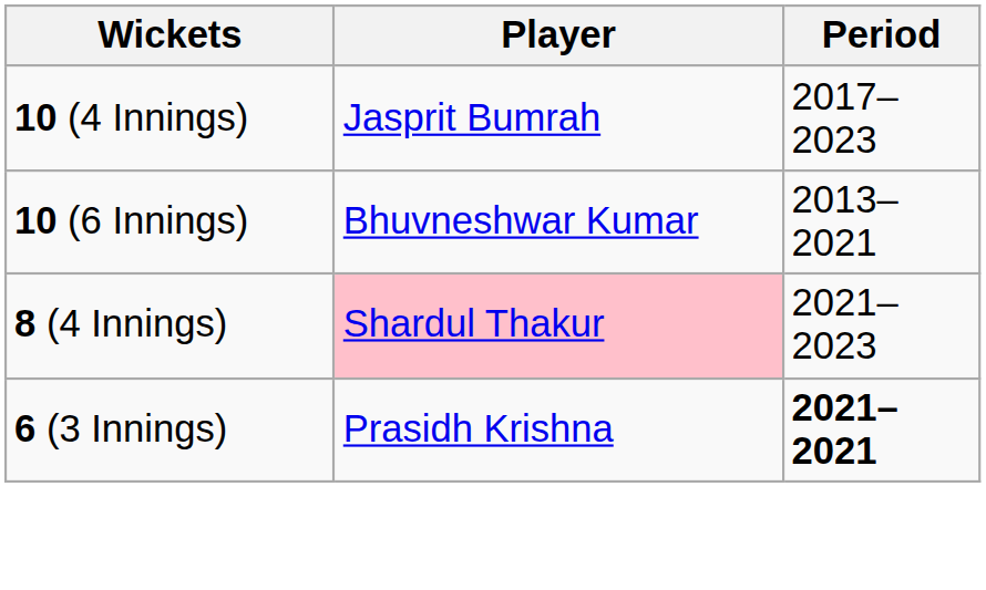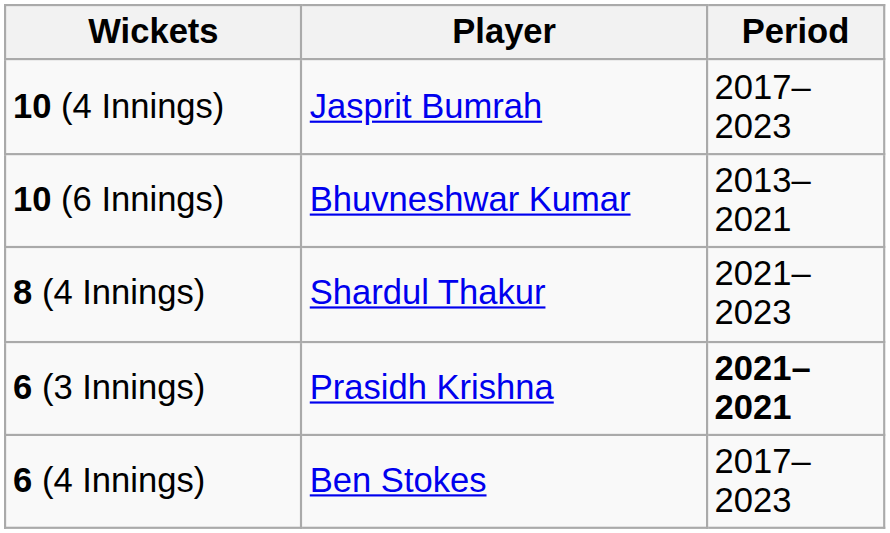 <table class="wikitable">
 <tr>
 <th style="width:130px;">Wickets</th>
 <th style="width:180px;">Player</th>
 <th style="width:75px;">Period</th>
 </tr>
 <tr>
 <td><strong>10</strong> (4 Innings)</td>
 <td> <a href='#'>Jasprit Bumrah</a></td>
 <td>2017–2023</td>
 </tr>
 <tr>
 <td><strong>10</strong> (6 Innings)</td>
 <td> <a href='#'>Bhuvneshwar Kumar</a></td>
 <td class="nowrap">2013–2021</td>
 </tr>
 <tr>
 <td><strong>8</strong> (4 Innings)</td>
-<td style="background: pink;"> <a href='#'>Shardul Thakur</a></td>
+<td> <a href='#'>Shardul Thakur</a></td>
 <td>2021–2023</td>
 </tr>
 <tr>
 <td><strong>6</strong> (3 Innings)</td>
 <td> <a href='#'>Prasidh Krishna</a></td>
 <td><strong>2021–2021</strong></td>
 </tr>
+<tr>
+<td><strong>6</strong> (4 Innings)</td>
+<td> <a href='#'>Ben Stokes</a></td>
+<td>2017–2023</td>
+</tr>
 </table>
